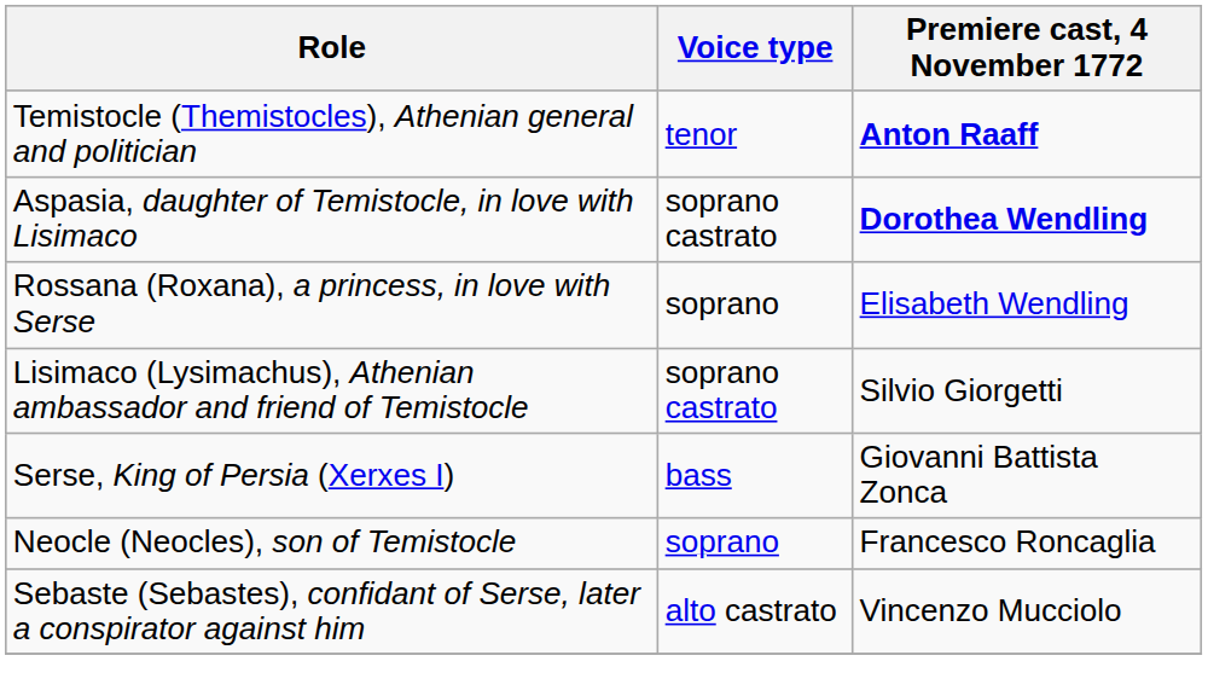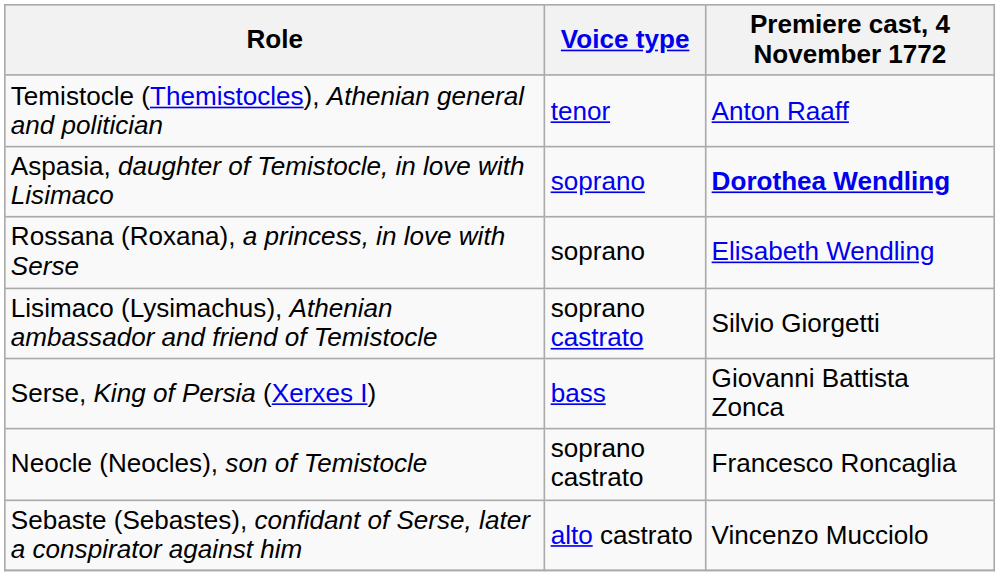 <table class="wikitable">
 <tr>
 <th>Role</th>
 <th><a href='#'>Voice type</a></th>
 <th>Premiere cast, 4 November 1772</th>
 </tr>
 <tr>
 <td>Temistocle (<a href='#'>Themistocles</a>), <em>Athenian general and politician</em></td>
 <td><a href='#'>tenor</a></td>
-<td><strong><a href='#'>Anton Raaff</a></strong></td>
+<td><a href='#'>Anton Raaff</a></td>
 </tr>
 <tr>
 <td>Aspasia, <em>daughter of Temistocle, in love with Lisimaco</em></td>
-<td>soprano castrato</td>
+<td><a href='#'>soprano</a></td>
 <td><strong><a href='#'>Dorothea Wendling</a></strong></td>
 </tr>
 <tr>
 <td>Rossana (Roxana), <em>a princess, in love with Serse</em></td>
 <td>soprano</td>
 <td><a href='#'>Elisabeth Wendling</a></td>
 </tr>
 <tr>
 <td>Lisimaco (Lysimachus), <em>Athenian ambassador and friend of Temistocle</em></td>
 <td>soprano <a href='#'>castrato</a></td>
 <td>Silvio Giorgetti</td>
 </tr>
 <tr>
 <td>Serse, <em>King of Persia</em> (<a href='#'>Xerxes I</a>)</td>
 <td><a href='#'>bass</a></td>
 <td>Giovanni Battista Zonca</td>
 </tr>
 <tr>
 <td>Neocle (Neocles), <em>son of Temistocle</em></td>
-<td><a href='#'>soprano</a></td>
+<td>soprano castrato</td>
 <td>Francesco Roncaglia</td>
 </tr>
 <tr>
 <td>Sebaste (Sebastes), <em>confidant of Serse, later a conspirator against him</em></td>
 <td><a href='#'>alto</a> castrato</td>
 <td>Vincenzo Mucciolo</td>
 </tr>
 <tr>
 </tr>
 </table>
